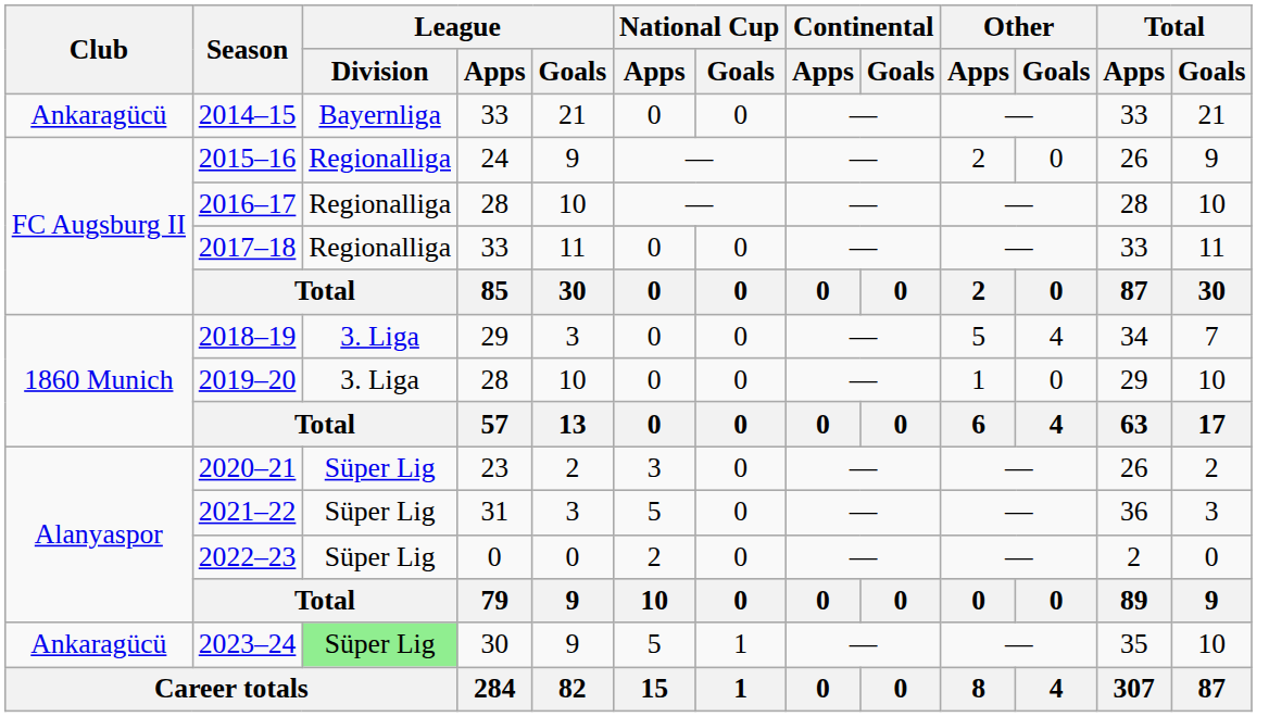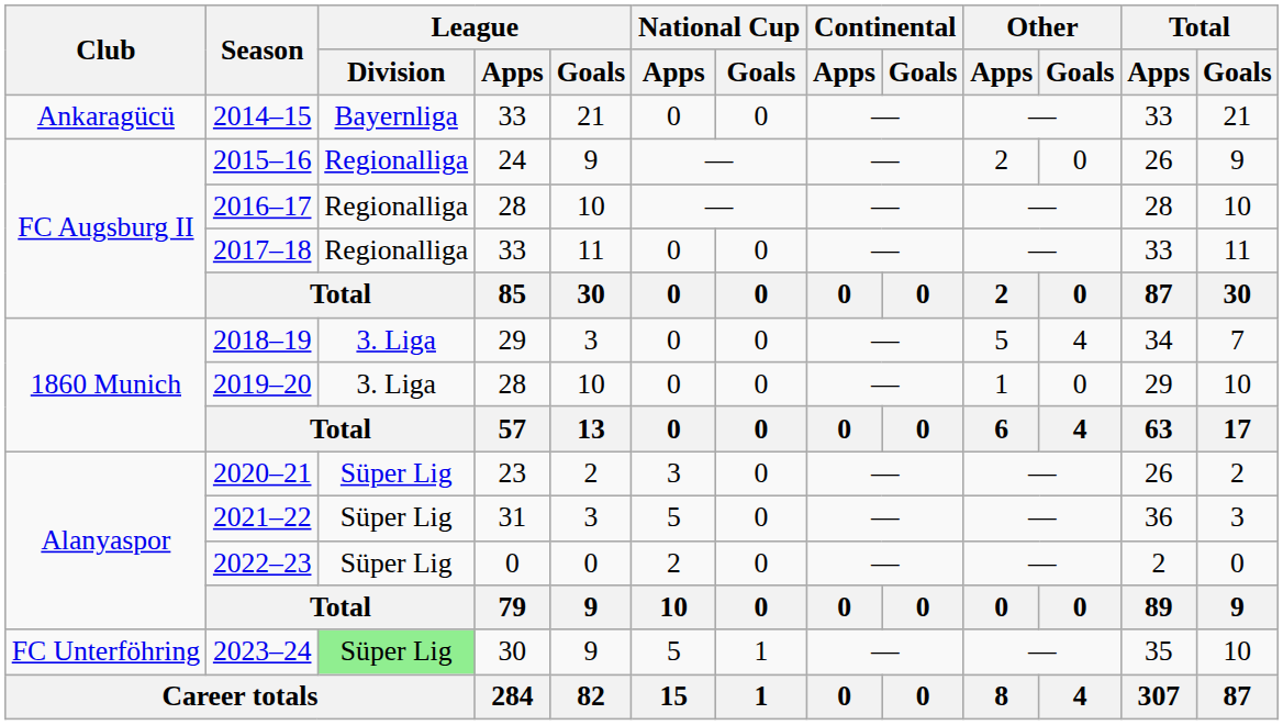 <table class="wikitable" style="text-align:center">
 <tr>
 <th rowspan="2">Club</th>
 <th rowspan="2">Season</th>
 <th colspan="3">League</th>
 <th colspan="2">National Cup</th>
 <th colspan="2">Continental</th>
 <th colspan="2">Other</th>
 <th colspan="2">Total</th>
 </tr>
 <tr>
 <th>Division</th>
 <th>Apps</th>
 <th>Goals</th>
 <th>Apps</th>
 <th>Goals</th>
 <th>Apps</th>
 <th>Goals</th>
 <th>Apps</th>
 <th>Goals</th>
 <th>Apps</th>
 <th>Goals</th>
 </tr>
 <tr>
 <td><a href='#'>Ankaragücü</a></td>
 <td><a href='#'>2014–15</a></td>
 <td><a href='#'>Bayernliga</a></td>
 <td>33</td>
 <td>21</td>
 <td>0</td>
 <td>0</td>
 <td colspan="2">—</td>
 <td colspan="2">—</td>
 <td>33</td>
 <td>21</td>
 </tr>
 <tr>
 <td rowspan="4"><a href='#'>FC Augsburg II</a></td>
 <td><a href='#'>2015–16</a></td>
 <td><a href='#'>Regionalliga</a></td>
 <td>24</td>
 <td>9</td>
 <td colspan="2">—</td>
 <td colspan="2">—</td>
 <td>2</td>
 <td>0</td>
 <td>26</td>
 <td>9</td>
 </tr>
 <tr>
 <td><a href='#'>2016–17</a></td>
 <td>Regionalliga</td>
 <td>28</td>
 <td>10</td>
 <td colspan="2">—</td>
 <td colspan="2">—</td>
 <td colspan="2">—</td>
 <td>28</td>
 <td>10</td>
 </tr>
 <tr>
 <td><a href='#'>2017–18</a></td>
 <td>Regionalliga</td>
 <td>33</td>
 <td>11</td>
 <td>0</td>
 <td>0</td>
 <td colspan="2">—</td>
 <td colspan="2">—</td>
 <td>33</td>
 <td>11</td>
 </tr>
 <tr>
 <th colspan="2">Total</th>
 <th>85</th>
 <th>30</th>
 <th>0</th>
 <th>0</th>
 <th>0</th>
 <th>0</th>
 <th>2</th>
 <th>0</th>
 <th>87</th>
 <th>30</th>
 </tr>
 <tr>
 <td rowspan="3"><a href='#'>1860 Munich</a></td>
 <td><a href='#'>2018–19</a></td>
 <td><a href='#'>3. Liga</a></td>
 <td>29</td>
 <td>3</td>
 <td>0</td>
 <td>0</td>
 <td colspan="2">—</td>
 <td>5</td>
 <td>4</td>
 <td>34</td>
 <td>7</td>
 </tr>
 <tr>
 <td><a href='#'>2019–20</a></td>
 <td>3. Liga</td>
 <td>28</td>
 <td>10</td>
 <td>0</td>
 <td>0</td>
 <td colspan="2">—</td>
 <td>1</td>
 <td>0</td>
 <td>29</td>
 <td>10</td>
 </tr>
 <tr>
 <th colspan="2">Total</th>
 <th>57</th>
 <th>13</th>
 <th>0</th>
 <th>0</th>
 <th>0</th>
 <th>0</th>
 <th>6</th>
 <th>4</th>
 <th>63</th>
 <th>17</th>
 </tr>
 <tr>
 <td rowspan="4"><a href='#'>Alanyaspor</a></td>
 <td><a href='#'>2020–21</a></td>
 <td><a href='#'>Süper Lig</a></td>
 <td>23</td>
 <td>2</td>
 <td>3</td>
 <td>0</td>
 <td colspan="2">—</td>
 <td colspan="2">—</td>
 <td>26</td>
 <td>2</td>
 </tr>
 <tr>
 <td><a href='#'>2021–22</a></td>
 <td>Süper Lig</td>
 <td>31</td>
 <td>3</td>
 <td>5</td>
 <td>0</td>
 <td colspan="2">—</td>
 <td colspan="2">—</td>
 <td>36</td>
 <td>3</td>
 </tr>
 <tr>
 <td><a href='#'>2022–23</a></td>
 <td>Süper Lig</td>
 <td>0</td>
 <td>0</td>
 <td>2</td>
 <td>0</td>
 <td colspan="2">—</td>
 <td colspan="2">—</td>
 <td>2</td>
 <td>0</td>
 </tr>
 <tr>
 <th colspan="2">Total</th>
 <th>79</th>
 <th>9</th>
 <th>10</th>
 <th>0</th>
 <th>0</th>
 <th>0</th>
 <th>0</th>
 <th>0</th>
 <th>89</th>
 <th>9</th>
 </tr>
 <tr>
-<td><a href='#'>Ankaragücü</a></td>
+<td><a href='#'>FC Unterföhring</a></td>
 <td><a href='#'>2023–24</a></td>
 <td style="background: lightgreen;">Süper Lig</td>
 <td>30</td>
 <td>9</td>
 <td>5</td>
 <td>1</td>
 <td colspan="2">—</td>
 <td colspan="2">—</td>
 <td>35</td>
 <td>10</td>
 </tr>
 <tr>
 <th colspan="3">Career totals</th>
 <th>284</th>
 <th>82</th>
 <th>15</th>
 <th>1</th>
 <th>0</th>
 <th>0</th>
 <th>8</th>
 <th>4</th>
 <th>307</th>
 <th>87</th>
 </tr>
 </table>
